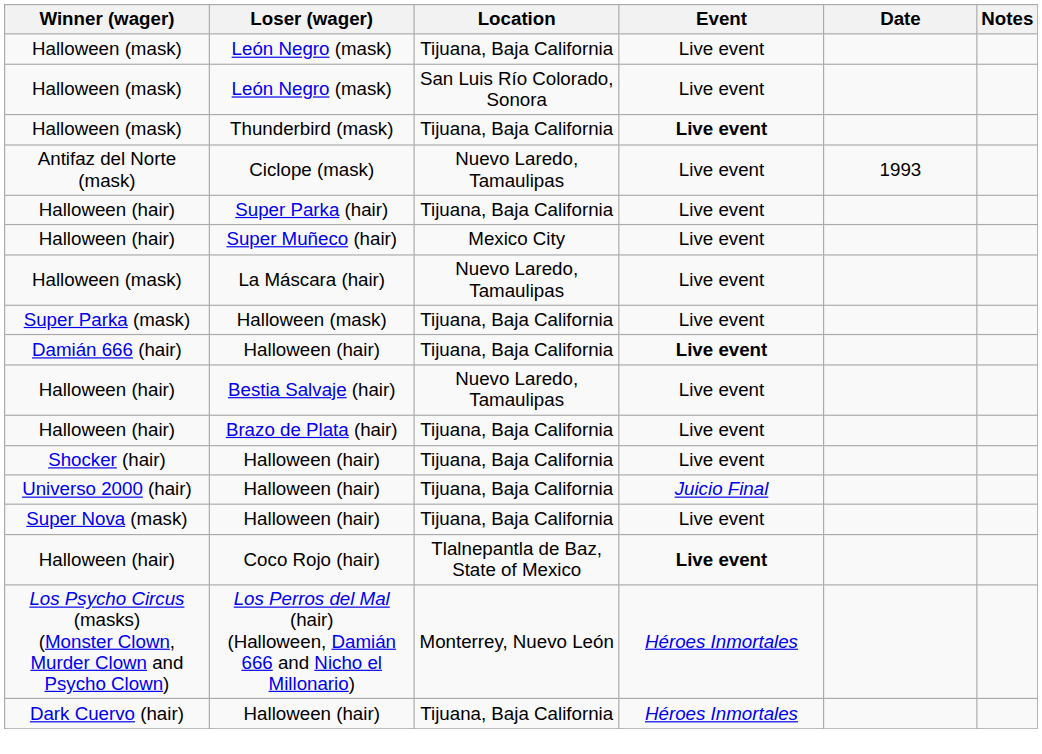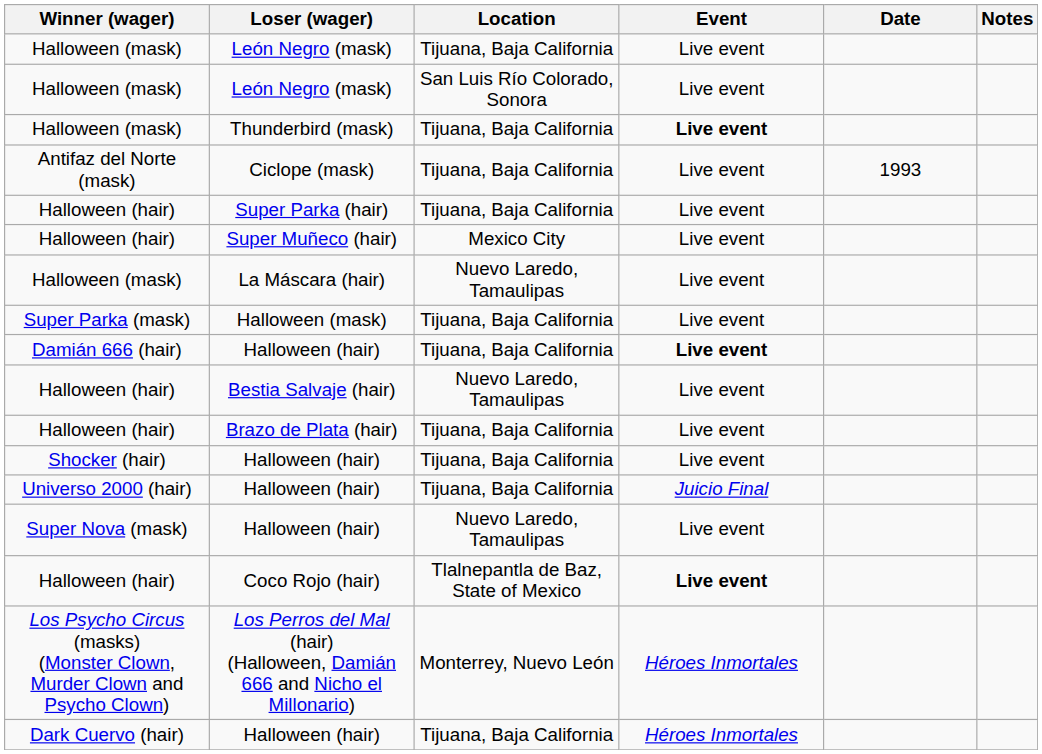 <table class="wikitable sortable" width=100%  style="text-align: center">
 <tr>
 <th width=20% scope="col">Winner (wager)</th>
 <th width=20% scope="col">Loser (wager)</th>
 <th width=20% scope="col">Location</th>
 <th width=20% scope="col">Event</th>
 <th width=15% scope="col">Date</th>
 <th class="unsortable" width=5% scope="col">Notes</th>
 </tr>
 <tr>
 <td>Halloween (mask)</td>
 <td><a href='#'>León Negro</a> (mask)</td>
 <td>Tijuana, Baja California</td>
 <td>Live event</td>
 <td></td>
 <td></td>
 </tr>
 <tr>
 <td>Halloween (mask)</td>
 <td><a href='#'>León Negro</a> (mask)</td>
 <td>San Luis Río Colorado, Sonora</td>
 <td>Live event</td>
 <td></td>
 <td></td>
 </tr>
 <tr>
 <td>Halloween (mask)</td>
 <td>Thunderbird (mask)</td>
 <td>Tijuana, Baja California</td>
 <td><strong>Live event</strong></td>
 <td></td>
 <td></td>
 </tr>
 <tr>
 <td>Antifaz del Norte (mask)</td>
 <td>Ciclope (mask)</td>
-<td>Nuevo Laredo, Tamaulipas</td>
+<td>Tijuana, Baja California</td>
 <td>Live event</td>
 <td>1993</td>
 <td></td>
 </tr>
 <tr>
 <td>Halloween (hair)</td>
 <td><a href='#'>Super Parka</a> (hair)</td>
 <td>Tijuana, Baja California</td>
 <td>Live event</td>
 <td></td>
 <td></td>
 </tr>
 <tr>
 <td>Halloween (hair)</td>
 <td><a href='#'>Super Muñeco</a> (hair)</td>
 <td>Mexico City</td>
 <td>Live event</td>
 <td></td>
 <td></td>
 </tr>
 <tr>
 <td>Halloween (mask)</td>
 <td>La Máscara (hair)</td>
 <td>Nuevo Laredo, Tamaulipas</td>
 <td>Live event</td>
 <td></td>
 <td></td>
 </tr>
 <tr>
 <td><a href='#'>Super Parka</a> (mask)</td>
 <td>Halloween (mask)</td>
 <td>Tijuana, Baja California</td>
 <td>Live event</td>
 <td></td>
 <td></td>
 </tr>
 <tr>
 <td><a href='#'>Damián 666</a> (hair)</td>
 <td>Halloween (hair)</td>
 <td>Tijuana, Baja California</td>
 <td><strong>Live event</strong></td>
 <td></td>
 <td> </td>
 </tr>
 <tr>
 <td>Halloween (hair)</td>
 <td><a href='#'>Bestia Salvaje</a> (hair)</td>
 <td>Nuevo Laredo, Tamaulipas</td>
 <td>Live event</td>
 <td></td>
 <td></td>
 </tr>
 <tr>
 <td>Halloween (hair)</td>
 <td><a href='#'>Brazo de Plata</a> (hair)</td>
 <td>Tijuana, Baja California</td>
 <td>Live event</td>
 <td></td>
 <td> </td>
 </tr>
 <tr>
 <td><a href='#'>Shocker</a> (hair)</td>
 <td>Halloween (hair)</td>
 <td>Tijuana, Baja California</td>
 <td>Live event</td>
 <td></td>
 <td> </td>
 </tr>
 <tr>
 <td><a href='#'>Universo 2000</a> (hair)</td>
 <td>Halloween (hair)</td>
 <td>Tijuana, Baja California</td>
 <td><em><a href='#'>Juicio Final</a></em></td>
 <td></td>
 <td></td>
 </tr>
 <tr>
 <td><a href='#'>Super Nova</a> (mask)</td>
 <td>Halloween (hair)</td>
-<td>Tijuana, Baja California</td>
+<td>Nuevo Laredo, Tamaulipas</td>
 <td>Live event</td>
 <td></td>
 <td></td>
 </tr>
 <tr>
 <td>Halloween (hair)</td>
 <td>Coco Rojo (hair)</td>
 <td>Tlalnepantla de Baz, State of Mexico</td>
 <td><strong>Live event</strong></td>
 <td></td>
 <td></td>
 </tr>
 <tr>
 <td><em><a href='#'>Los Psycho Circus</a></em> (masks)<br>(<a href='#'>Monster Clown</a>, <a href='#'>Murder Clown</a> and <a href='#'>Psycho Clown</a>)</td>
 <td><em><a href='#'>Los Perros del Mal</a></em> (hair)<br>(Halloween, <a href='#'>Damián 666</a> and <a href='#'>Nicho el Millonario</a>)</td>
 <td>Monterrey, Nuevo León</td>
 <td><em><a href='#'>Héroes Inmortales</a></em></td>
 <td></td>
 <td></td>
 </tr>
 <tr>
 <td><a href='#'>Dark Cuervo</a> (hair)</td>
 <td>Halloween (hair)</td>
 <td>Tijuana, Baja California</td>
 <td><em><a href='#'>Héroes Inmortales</a></em></td>
 <td></td>
 <td></td>
 </tr>
 </table>
